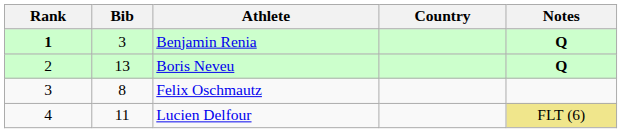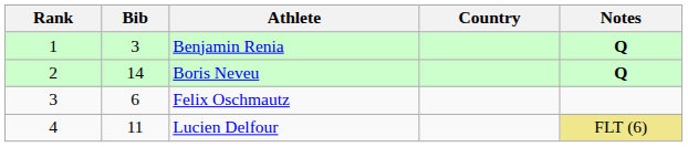 <table class="wikitable" style="text-align:center;width: 50%;">
 <tr>
 <th>Rank</th>
 <th>Bib</th>
 <th>Athlete</th>
 <th>Country</th>
 <th>Notes</th>
 </tr>
 <tr bgcolor=ccffcc>
-<td><strong>1</strong></td>
+<td>1</td>
 <td>3</td>
 <td align=left><a href='#'>Benjamin Renia</a></td>
 <td align=left></td>
 <td><strong>Q</strong></td>
 </tr>
 <tr bgcolor=ccffcc>
 <td>2</td>
-<td>13</td>
+<td>14</td>
 <td align=left><a href='#'>Boris Neveu</a></td>
 <td align=left></td>
 <td><strong>Q</strong></td>
 </tr>
 <tr>
 <td>3</td>
-<td>8</td>
+<td>6</td>
 <td align=left><a href='#'>Felix Oschmautz</a></td>
 <td align=left></td>
 <td></td>
 </tr>
 <tr>
 <td>4</td>
 <td>11</td>
 <td align=left><a href='#'>Lucien Delfour</a></td>
 <td align=left></td>
 <td style="background: khaki;">FLT (6)</td>
 </tr>
 </table>
